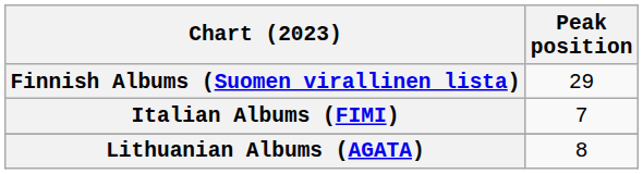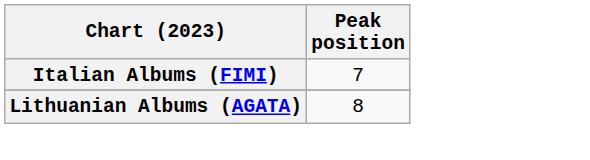 <table class="wikitable sortable plainrowheaders" style="text-align:center">
 <tr>
 <th scope="col">Chart (2023)</th>
 <th scope="col">Peak<br>position</th>
-</tr>
-<tr>
-<th scope="row">Finnish Albums (<a href='#'>Suomen virallinen lista</a>)</th>
-<td>29</td>
 </tr>
 <tr>
 <th scope="row">Italian Albums (<a href='#'>FIMI</a>)</th>
 <td>7</td>
 </tr>
 <tr>
 </tr>
 <tr>
 <th scope="row">Lithuanian Albums (<a href='#'>AGATA</a>)</th>
 <td>8</td>
 </tr>
 </table>
